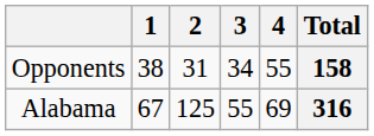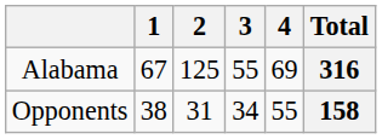 <table class=wikitable style="text-align:center">
 <tr>
 <th></th>
 <th>1</th>
 <th>2</th>
 <th>3</th>
 <th>4</th>
 <th>Total</th>
 </tr>
 <tr>
+<td>Alabama</td>
+<td>67</td>
+<td>125</td>
+<td>55</td>
+<td>69</td>
+<th>316</th>
+</tr>
+<tr>
 <td>Opponents</td>
 <td>38</td>
 <td>31</td>
 <td>34</td>
 <td>55</td>
 <th>158</th>
 </tr>
-<tr>
-<td>Alabama</td>
-<td>67</td>
-<td>125</td>
-<td>55</td>
-<td>69</td>
-<th>316</th>
-</tr>
 </table>
